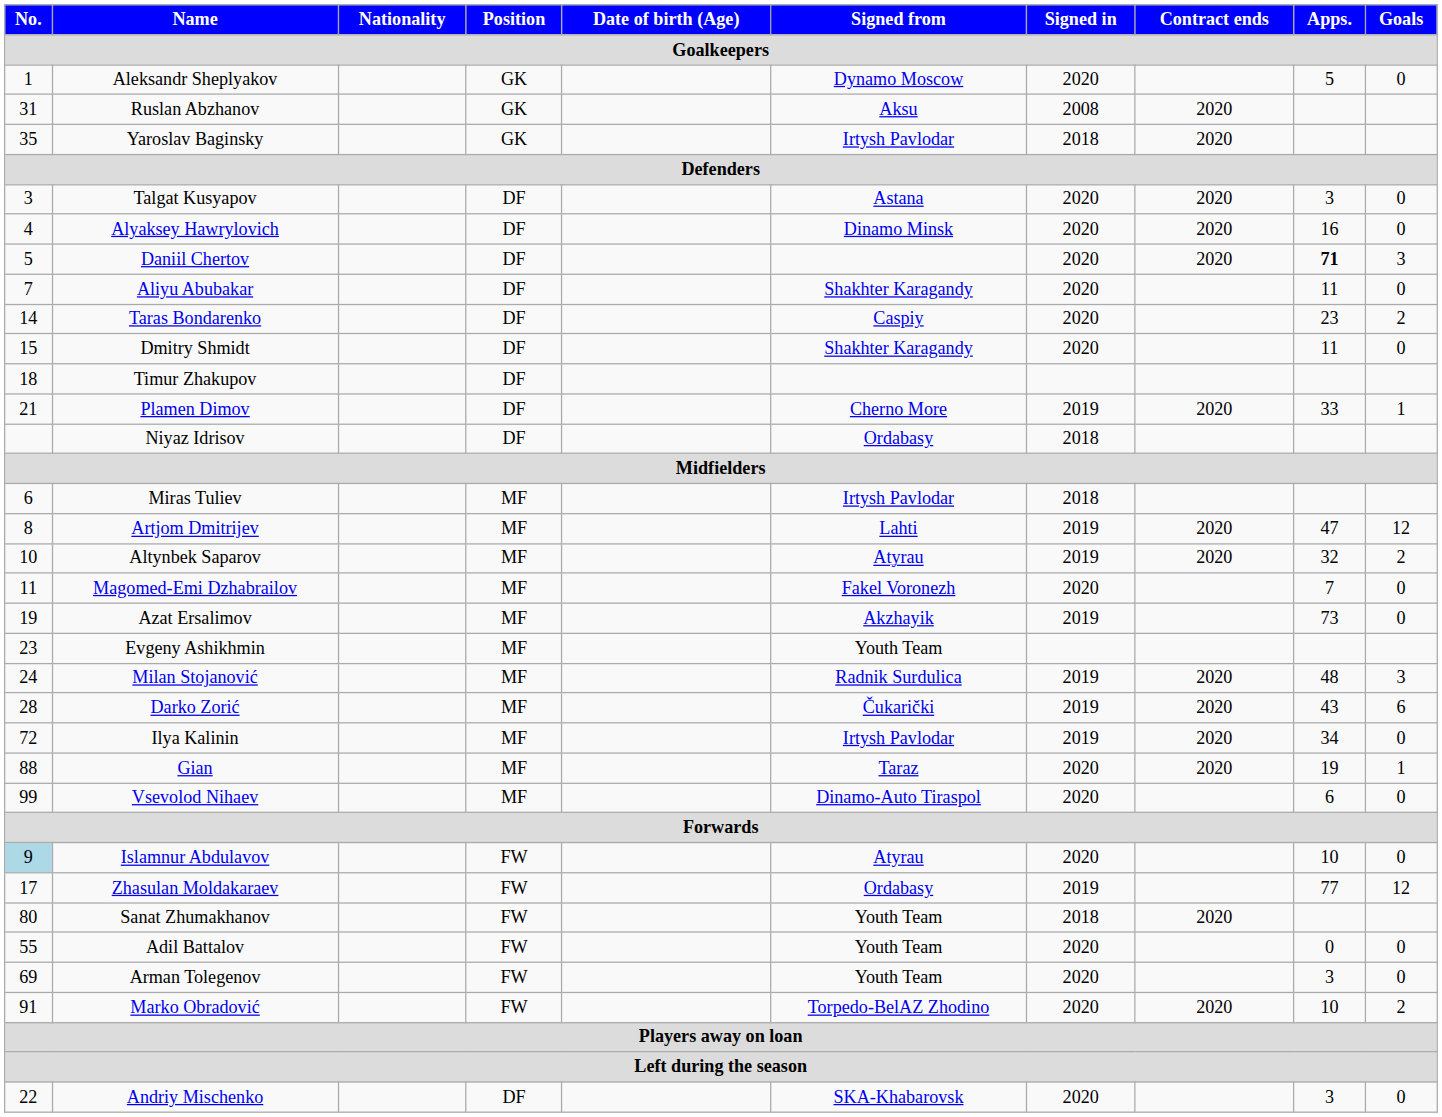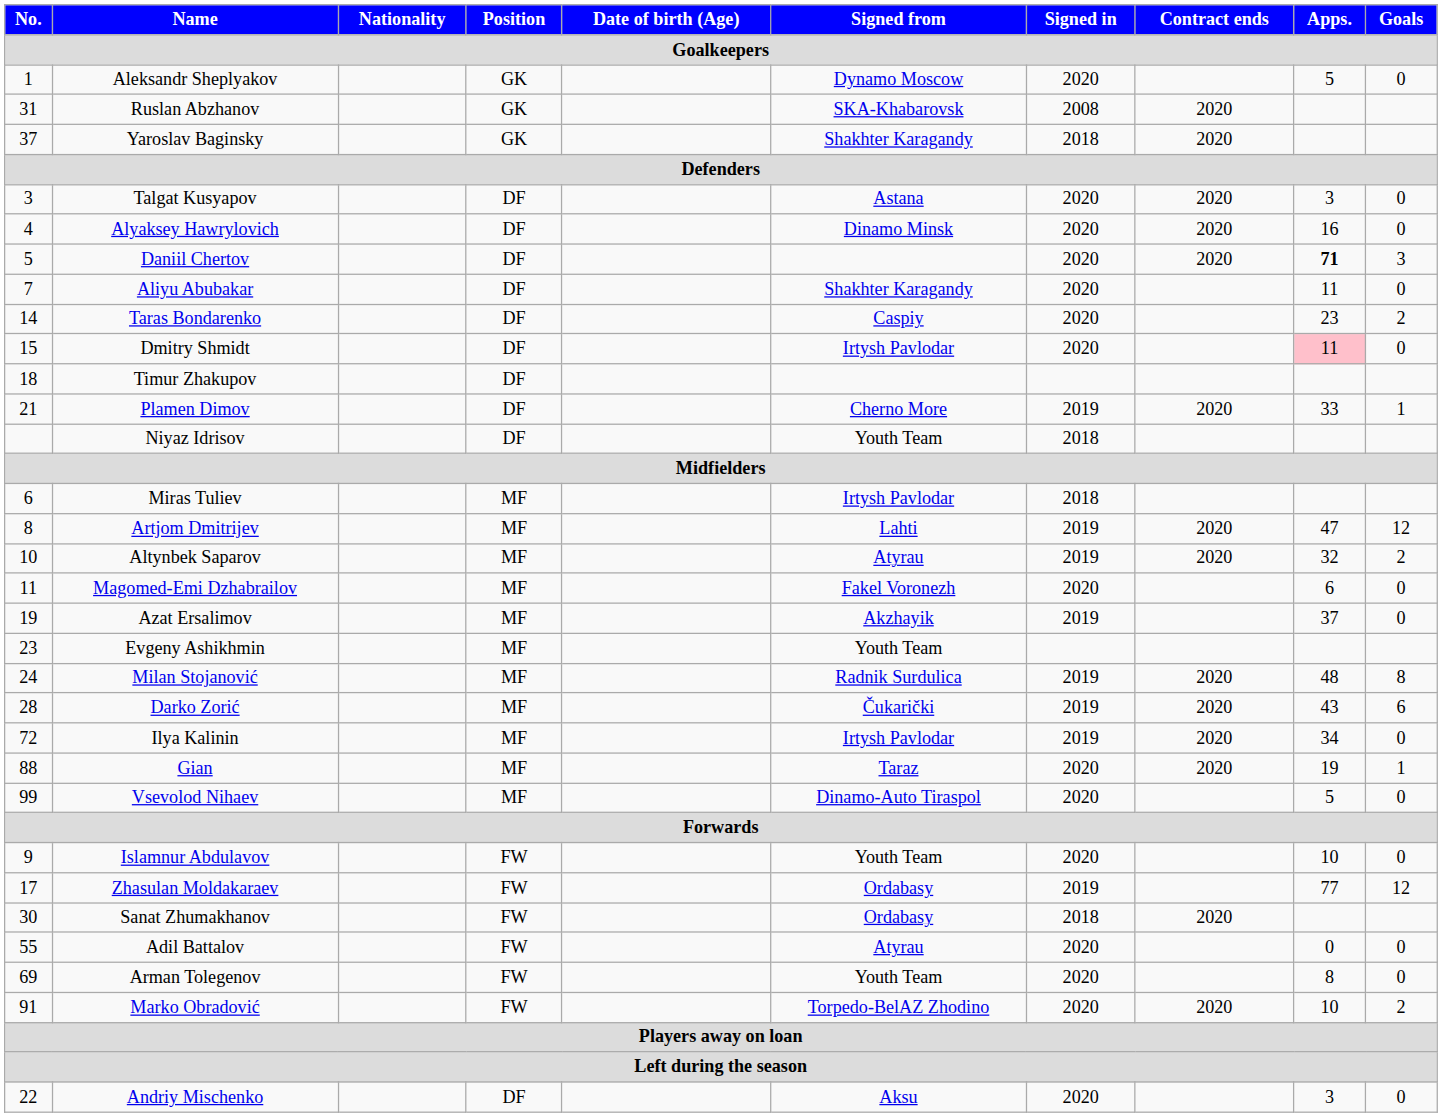 <table class="wikitable"  style="text-align:center; font-size:90%; width:90%;">
 <tr>
 <th style="background:#0000ff; color:white; text-align:center;">No.</th>
 <th style="background:#0000ff; color:white; text-align:center;">Name</th>
 <th style="background:#0000ff; color:white; text-align:center;">Nationality</th>
 <th style="background:#0000ff; color:white; text-align:center;">Position</th>
 <th style="background:#0000ff; color:white; text-align:center;">Date of birth (Age)</th>
 <th style="background:#0000ff; color:white; text-align:center;">Signed from</th>
 <th style="background:#0000ff; color:white; text-align:center;">Signed in</th>
 <th style="background:#0000ff; color:white; text-align:center;">Contract ends</th>
 <th style="background:#0000ff; color:white; text-align:center;">Apps.</th>
 <th style="background:#0000ff; color:white; text-align:center;">Goals</th>
 </tr>
 <tr>
 <th colspan="11"  style="background:#dcdcdc; text-align:center;">Goalkeepers</th>
 </tr>
 <tr>
 <td>1</td>
 <td>Aleksandr Sheplyakov</td>
 <td></td>
 <td>GK</td>
 <td></td>
 <td><a href='#'>Dynamo Moscow</a></td>
 <td>2020</td>
 <td></td>
 <td>5</td>
 <td>0</td>
 </tr>
 <tr>
 <td>31</td>
 <td>Ruslan Abzhanov</td>
 <td></td>
 <td>GK</td>
 <td></td>
-<td><a href='#'>Aksu</a></td>
+<td><a href='#'>SKA-Khabarovsk</a></td>
 <td>2008</td>
 <td>2020</td>
 <td></td>
 <td></td>
 </tr>
 <tr>
-<td>35</td>
+<td>37</td>
 <td>Yaroslav Baginsky</td>
 <td></td>
 <td>GK</td>
 <td></td>
-<td><a href='#'>Irtysh Pavlodar</a></td>
+<td><a href='#'>Shakhter Karagandy</a></td>
 <td>2018</td>
 <td>2020</td>
 <td></td>
 <td></td>
 </tr>
 <tr>
 <th colspan="11"  style="background:#dcdcdc; text-align:center;">Defenders</th>
 </tr>
 <tr>
 <td>3</td>
 <td>Talgat Kusyapov</td>
 <td></td>
 <td>DF</td>
 <td></td>
 <td><a href='#'>Astana</a></td>
 <td>2020</td>
 <td>2020</td>
 <td>3</td>
 <td>0</td>
 </tr>
 <tr>
 <td>4</td>
 <td><a href='#'>Alyaksey Hawrylovich</a></td>
 <td></td>
 <td>DF</td>
 <td></td>
 <td><a href='#'>Dinamo Minsk</a></td>
 <td>2020</td>
 <td>2020</td>
 <td>16</td>
 <td>0</td>
 </tr>
 <tr>
 <td>5</td>
 <td><a href='#'>Daniil Chertov</a></td>
 <td></td>
 <td>DF</td>
 <td></td>
 <td></td>
 <td>2020</td>
 <td>2020</td>
 <td><strong>71</strong></td>
 <td>3</td>
 </tr>
 <tr>
 <td>7</td>
 <td><a href='#'>Aliyu Abubakar</a></td>
 <td></td>
 <td>DF</td>
 <td></td>
 <td><a href='#'>Shakhter Karagandy</a></td>
 <td>2020</td>
 <td></td>
 <td>11</td>
 <td>0</td>
 </tr>
 <tr>
 <td>14</td>
 <td><a href='#'>Taras Bondarenko</a></td>
 <td></td>
 <td>DF</td>
 <td></td>
 <td><a href='#'>Caspiy</a></td>
 <td>2020</td>
 <td></td>
 <td>23</td>
 <td>2</td>
 </tr>
 <tr>
 <td>15</td>
 <td>Dmitry Shmidt</td>
 <td></td>
 <td>DF</td>
 <td></td>
-<td><a href='#'>Shakhter Karagandy</a></td>
+<td><a href='#'>Irtysh Pavlodar</a></td>
 <td>2020</td>
 <td></td>
-<td>11</td>
+<td style="background: pink;">11</td>
 <td>0</td>
 </tr>
 <tr>
 <td>18</td>
 <td>Timur Zhakupov</td>
 <td></td>
 <td>DF</td>
 <td></td>
 <td></td>
 <td></td>
 <td></td>
 <td></td>
 <td></td>
 </tr>
 <tr>
 <td>21</td>
 <td><a href='#'>Plamen Dimov</a></td>
 <td></td>
 <td>DF</td>
 <td></td>
 <td><a href='#'>Cherno More</a></td>
 <td>2019</td>
 <td>2020</td>
 <td>33</td>
 <td>1</td>
 </tr>
 <tr>
 <td></td>
 <td>Niyaz Idrisov</td>
 <td></td>
 <td>DF</td>
 <td></td>
-<td><a href='#'>Ordabasy</a></td>
+<td>Youth Team</td>
 <td>2018</td>
 <td></td>
 <td></td>
 <td></td>
 </tr>
 <tr>
 <th colspan="11"  style="background:#dcdcdc; text-align:center;">Midfielders</th>
 </tr>
 <tr>
 <td>6</td>
 <td>Miras Tuliev</td>
 <td></td>
 <td>MF</td>
 <td></td>
 <td><a href='#'>Irtysh Pavlodar</a></td>
 <td>2018</td>
 <td></td>
 <td></td>
 <td></td>
 </tr>
 <tr>
 <td>8</td>
 <td><a href='#'>Artjom Dmitrijev</a></td>
 <td></td>
 <td>MF</td>
 <td></td>
 <td><a href='#'>Lahti</a></td>
 <td>2019</td>
 <td>2020</td>
 <td>47</td>
 <td>12</td>
 </tr>
 <tr>
 <td>10</td>
 <td>Altynbek Saparov</td>
 <td></td>
 <td>MF</td>
 <td></td>
 <td><a href='#'>Atyrau</a></td>
 <td>2019</td>
 <td>2020</td>
 <td>32</td>
 <td>2</td>
 </tr>
 <tr>
 <td>11</td>
 <td><a href='#'>Magomed-Emi Dzhabrailov</a></td>
 <td></td>
 <td>MF</td>
 <td></td>
 <td><a href='#'>Fakel Voronezh</a></td>
 <td>2020</td>
 <td></td>
-<td>7</td>
+<td>6</td>
 <td>0</td>
 </tr>
 <tr>
 <td>19</td>
 <td>Azat Ersalimov</td>
 <td></td>
 <td>MF</td>
 <td></td>
 <td><a href='#'>Akzhayik</a></td>
 <td>2019</td>
 <td></td>
-<td>73</td>
+<td>37</td>
 <td>0</td>
 </tr>
 <tr>
 <td>23</td>
 <td>Evgeny Ashikhmin</td>
 <td></td>
 <td>MF</td>
 <td></td>
 <td>Youth Team</td>
 <td></td>
 <td></td>
 <td></td>
 <td></td>
 </tr>
 <tr>
 <td>24</td>
 <td><a href='#'>Milan Stojanović</a></td>
 <td></td>
 <td>MF</td>
 <td></td>
 <td><a href='#'>Radnik Surdulica</a></td>
 <td>2019</td>
 <td>2020</td>
 <td>48</td>
-<td>3</td>
+<td>8</td>
 </tr>
 <tr>
 <td>28</td>
 <td><a href='#'>Darko Zorić</a></td>
 <td></td>
 <td>MF</td>
 <td></td>
 <td><a href='#'>Čukarički</a></td>
 <td>2019</td>
 <td>2020</td>
 <td>43</td>
 <td>6</td>
 </tr>
 <tr>
 <td>72</td>
 <td>Ilya Kalinin</td>
 <td></td>
 <td>MF</td>
 <td></td>
 <td><a href='#'>Irtysh Pavlodar</a></td>
 <td>2019</td>
 <td>2020</td>
 <td>34</td>
 <td>0</td>
 </tr>
 <tr>
 <td>88</td>
 <td><a href='#'>Gian</a></td>
 <td></td>
 <td>MF</td>
 <td></td>
 <td><a href='#'>Taraz</a></td>
 <td>2020</td>
 <td>2020</td>
 <td>19</td>
 <td>1</td>
 </tr>
 <tr>
 <td>99</td>
 <td><a href='#'>Vsevolod Nihaev</a></td>
 <td></td>
 <td>MF</td>
 <td></td>
 <td><a href='#'>Dinamo-Auto Tiraspol</a></td>
 <td>2020</td>
 <td></td>
-<td>6</td>
+<td>5</td>
 <td>0</td>
 </tr>
 <tr>
 <th colspan="11"  style="background:#dcdcdc; text-align:center;">Forwards</th>
 </tr>
 <tr>
-<td style="background: lightblue;">9</td>
+<td>9</td>
 <td><a href='#'>Islamnur Abdulavov</a></td>
 <td></td>
 <td>FW</td>
 <td></td>
-<td><a href='#'>Atyrau</a></td>
+<td>Youth Team</td>
 <td>2020</td>
 <td></td>
 <td>10</td>
 <td>0</td>
 </tr>
 <tr>
 <td>17</td>
 <td><a href='#'>Zhasulan Moldakaraev</a></td>
 <td></td>
 <td>FW</td>
 <td></td>
 <td><a href='#'>Ordabasy</a></td>
 <td>2019</td>
 <td></td>
 <td>77</td>
 <td>12</td>
 </tr>
 <tr>
-<td>80</td>
+<td>30</td>
 <td>Sanat Zhumakhanov</td>
 <td></td>
 <td>FW</td>
 <td></td>
-<td>Youth Team</td>
+<td><a href='#'>Ordabasy</a></td>
 <td>2018</td>
 <td>2020</td>
 <td></td>
 <td></td>
 </tr>
 <tr>
 <td>55</td>
 <td>Adil Battalov</td>
 <td></td>
 <td>FW</td>
 <td></td>
-<td>Youth Team</td>
+<td><a href='#'>Atyrau</a></td>
 <td>2020</td>
 <td></td>
 <td>0</td>
 <td>0</td>
 </tr>
 <tr>
 <td>69</td>
 <td>Arman Tolegenov</td>
 <td></td>
 <td>FW</td>
 <td></td>
 <td>Youth Team</td>
 <td>2020</td>
 <td></td>
-<td>3</td>
+<td>8</td>
 <td>0</td>
 </tr>
 <tr>
 <td>91</td>
 <td><a href='#'>Marko Obradović</a></td>
 <td></td>
 <td>FW</td>
 <td></td>
 <td><a href='#'>Torpedo-BelAZ Zhodino</a></td>
 <td>2020</td>
 <td>2020</td>
 <td>10</td>
 <td>2</td>
 </tr>
 <tr>
 <th colspan="11"  style="background:#dcdcdc; text-align:center;">Players away on loan</th>
 </tr>
 <tr>
 <th colspan="11"  style="background:#dcdcdc; text-align:center;">Left during the season</th>
 </tr>
 <tr>
 <td>22</td>
 <td><a href='#'>Andriy Mischenko</a></td>
 <td></td>
 <td>DF</td>
 <td></td>
-<td><a href='#'>SKA-Khabarovsk</a></td>
+<td><a href='#'>Aksu</a></td>
 <td>2020</td>
 <td></td>
 <td>3</td>
 <td>0</td>
 </tr>
 </table>
